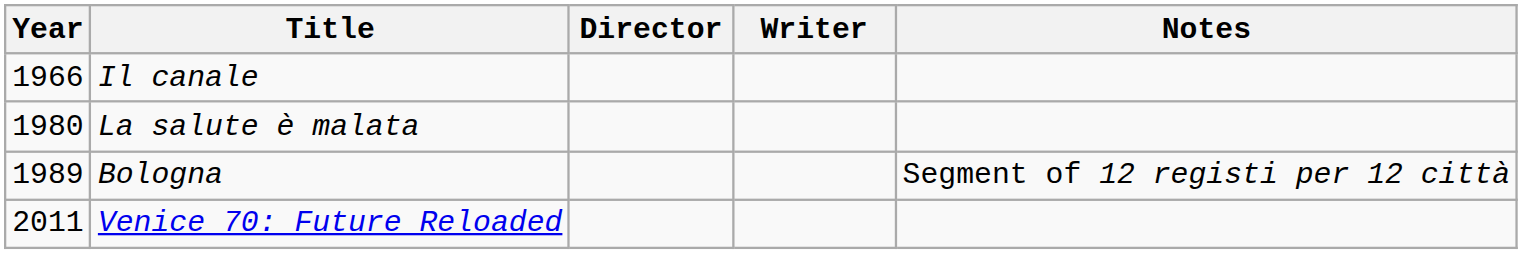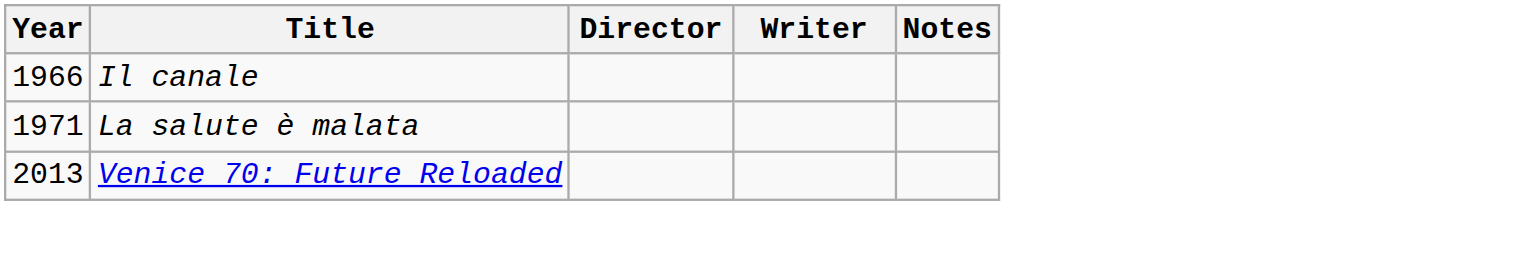 <table class="wikitable">
 <tr>
 <th>Year</th>
 <th>Title</th>
 <th width=65>Director</th>
 <th width=65>Writer</th>
 <th>Notes</th>
 </tr>
 <tr>
 <td>1966</td>
 <td><em>Il canale</em></td>
 <td></td>
 <td></td>
 <td></td>
 </tr>
 <tr>
-<td>1980</td>
+<td>1971</td>
 <td><em>La salute è malata</em></td>
 <td></td>
 <td></td>
 <td></td>
 </tr>
 <tr>
-<td>1989</td>
-<td><em>Bologna</em></td>
-<td></td>
-<td></td>
-<td>Segment of <em>12 registi per 12 città</em></td>
-</tr>
-<tr>
-<td>2011</td>
+<td>2013</td>
 <td><em><a href='#'>Venice 70: Future Reloaded</a></em></td>
 <td></td>
 <td></td>
 <td></td>
 </tr>
 </table>
